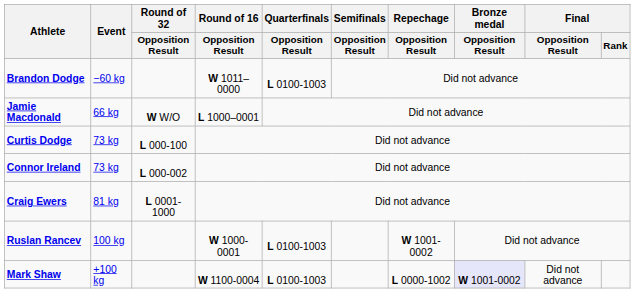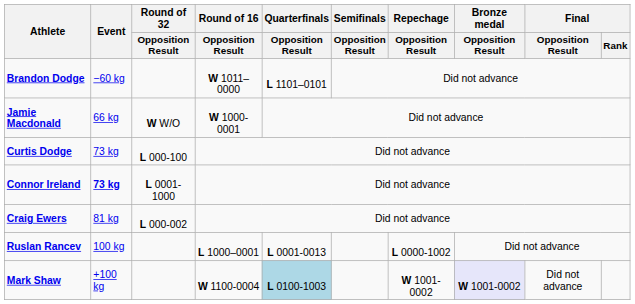 <table class="wikitable" style="font-size:90%;">
 <tr>
 <th rowspan=2>Athlete</th>
 <th rowspan=2>Event</th>
 <th>Round of 32</th>
 <th>Round of 16</th>
 <th>Quarterfinals</th>
 <th>Semifinals</th>
 <th>Repechage</th>
 <th>Bronze medal</th>
 <th colspan=2>Final</th>
 </tr>
 <tr style="font-size:95%">
 <th>Opposition<br>Result</th>
 <th>Opposition<br>Result</th>
 <th>Opposition<br>Result</th>
 <th>Opposition<br>Result</th>
 <th>Opposition<br>Result</th>
 <th>Opposition<br>Result</th>
 <th>Opposition<br>Result</th>
 <th>Rank</th>
 </tr>
 <tr align=center>
 <td align=left><strong><a href='#'>Brandon Dodge</a></strong></td>
 <td align=left><a href='#'>−60 kg</a></td>
 <td></td>
 <td><br><strong>W</strong> 1011–0000</td>
-<td><br><strong>L</strong> 0100-1003</td>
+<td><br><strong>L</strong> 1101–0101</td>
 <td colspan="5">Did not advance</td>
 </tr>
 <tr align=center>
 <td align=left><strong><a href='#'>Jamie Macdonald</a></strong></td>
 <td align=left><a href='#'>66 kg</a></td>
 <td><br><strong>W</strong> W/O</td>
-<td><br><strong>L</strong> 1000–0001</td>
+<td><br><strong>W</strong> 1000-0001</td>
 <td colspan="6">Did not advance</td>
 </tr>
 <tr align=center>
 <td align=left><strong><a href='#'>Curtis Dodge</a></strong></td>
 <td align=left><a href='#'>73 kg</a></td>
 <td><br><strong>L</strong> 000-100</td>
 <td colspan="8">Did not advance</td>
 </tr>
 <tr align=center>
 <td align=left><strong><a href='#'>Connor Ireland</a></strong></td>
-<td align=left><a href='#'>73 kg</a></td>
-<td><br><strong>L</strong> 000-002</td>
+<td align=left><strong><a href='#'>73 kg</a></strong></td>
+<td><br><strong>L</strong> 0001-1000</td>
 <td colspan="8">Did not advance</td>
 </tr>
 <tr align=center>
 <td align=left><strong><a href='#'>Craig Ewers</a></strong></td>
 <td align=left><a href='#'>81 kg</a></td>
-<td><br><strong>L</strong> 0001-1000</td>
+<td><br><strong>L</strong> 000-002</td>
 <td colspan="8">Did not advance</td>
 </tr>
 <tr align=center>
 <td align=left><strong><a href='#'>Ruslan Rancev</a></strong></td>
 <td align=left><a href='#'>100 kg</a></td>
 <td></td>
-<td><br><strong>W</strong> 1000-0001</td>
-<td><br><strong>L</strong> 0100-1003</td>
+<td><br><strong>L</strong> 1000–0001</td>
+<td><br><strong>L</strong> 0001-0013</td>
 <td></td>
-<td><br><strong>W</strong> 1001-0002</td>
+<td><br><strong>L</strong> 0000-1002</td>
 <td colspan="3">Did not advance</td>
 </tr>
 <tr align=center>
 <td align=left><strong><a href='#'>Mark Shaw</a></strong></td>
 <td align=left><a href='#'>+100 kg</a></td>
 <td></td>
 <td><br><strong>W</strong> 1100-0004</td>
-<td><br><strong>L</strong> 0100-1003</td>
+<td style="background: lightblue;"><br><strong>L</strong> 0100-1003</td>
 <td></td>
-<td><br><strong>L</strong> 0000-1002</td>
+<td><br><strong>W</strong> 1001-0002</td>
 <td style="background: lavender;"><br><strong>W</strong> 1001-0002</td>
 <td>Did not advance</td>
 <td></td>
 </tr>
 </table>
